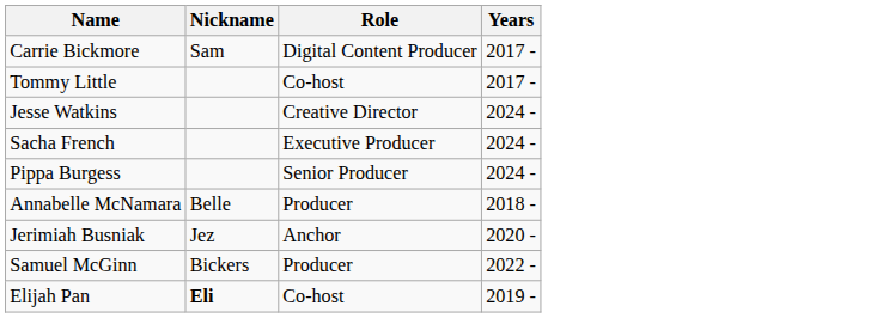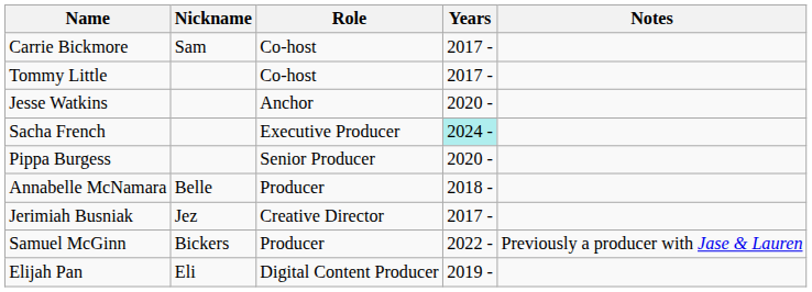 <table class="wikitable sortable">
 <tr>
 <th>Name</th>
 <th>Nickname</th>
 <th>Role</th>
 <th>Years</th>
+<th>Notes</th>
 </tr>
 <tr>
 <td>Carrie Bickmore</td>
 <td>Sam</td>
-<td>Digital Content Producer</td>
+<td>Co-host</td>
 <td>2017 -</td>
+<td></td>
 </tr>
 <tr>
 <td>Tommy Little</td>
 <td></td>
 <td>Co-host</td>
 <td>2017 -</td>
+<td></td>
 </tr>
 <tr>
 <td>Jesse Watkins</td>
 <td></td>
-<td>Creative Director</td>
-<td>2024 -</td>
+<td>Anchor</td>
+<td>2020 -</td>
+<td></td>
 </tr>
 <tr>
 <td>Sacha French</td>
 <td></td>
 <td>Executive Producer</td>
-<td>2024 -</td>
+<td style="background: paleturquoise;">2024 -</td>
+<td></td>
 </tr>
 <tr>
 <td>Pippa Burgess</td>
 <td></td>
 <td>Senior Producer</td>
-<td>2024 -</td>
+<td>2020 -</td>
+<td></td>
 </tr>
 <tr>
 <td>Annabelle McNamara</td>
 <td>Belle</td>
 <td>Producer</td>
 <td>2018 -</td>
+<td></td>
 </tr>
 <tr>
 <td>Jerimiah Busniak</td>
 <td>Jez</td>
-<td>Anchor</td>
-<td>2020 -</td>
+<td>Creative Director</td>
+<td>2017 -</td>
+<td></td>
 </tr>
 <tr>
 <td>Samuel McGinn</td>
 <td>Bickers</td>
 <td>Producer</td>
 <td>2022 -</td>
+<td>Previously a producer with <em><a href='#'>Jase & Lauren</a></em></td>
 </tr>
 <tr>
 <td>Elijah Pan</td>
-<td><strong>Eli</strong></td>
-<td>Co-host</td>
+<td>Eli</td>
+<td>Digital Content Producer</td>
 <td>2019 -</td>
+<td></td>
 </tr>
 </table>
